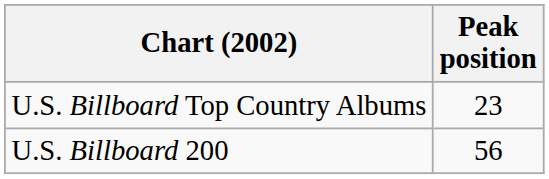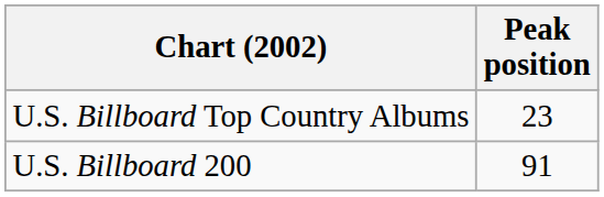 <table class="wikitable">
 <tr>
 <th>Chart (2002)</th>
 <th>Peak<br>position</th>
 </tr>
 <tr>
 <td>U.S. <em>Billboard</em> Top Country Albums</td>
 <td align="center">23</td>
 </tr>
 <tr>
 <td>U.S. <em>Billboard</em> 200</td>
-<td align="center">56</td>
+<td align="center">91</td>
 </tr>
 </table>
